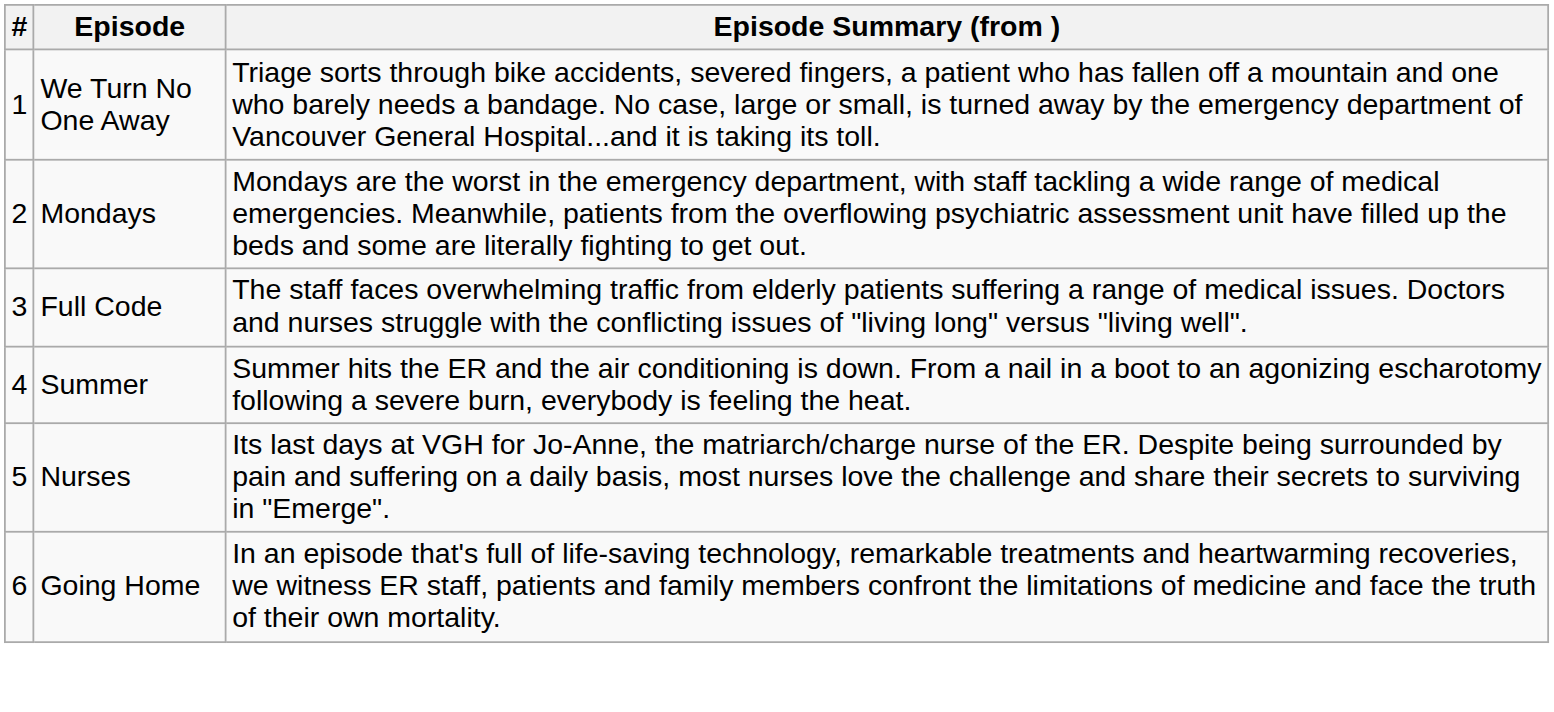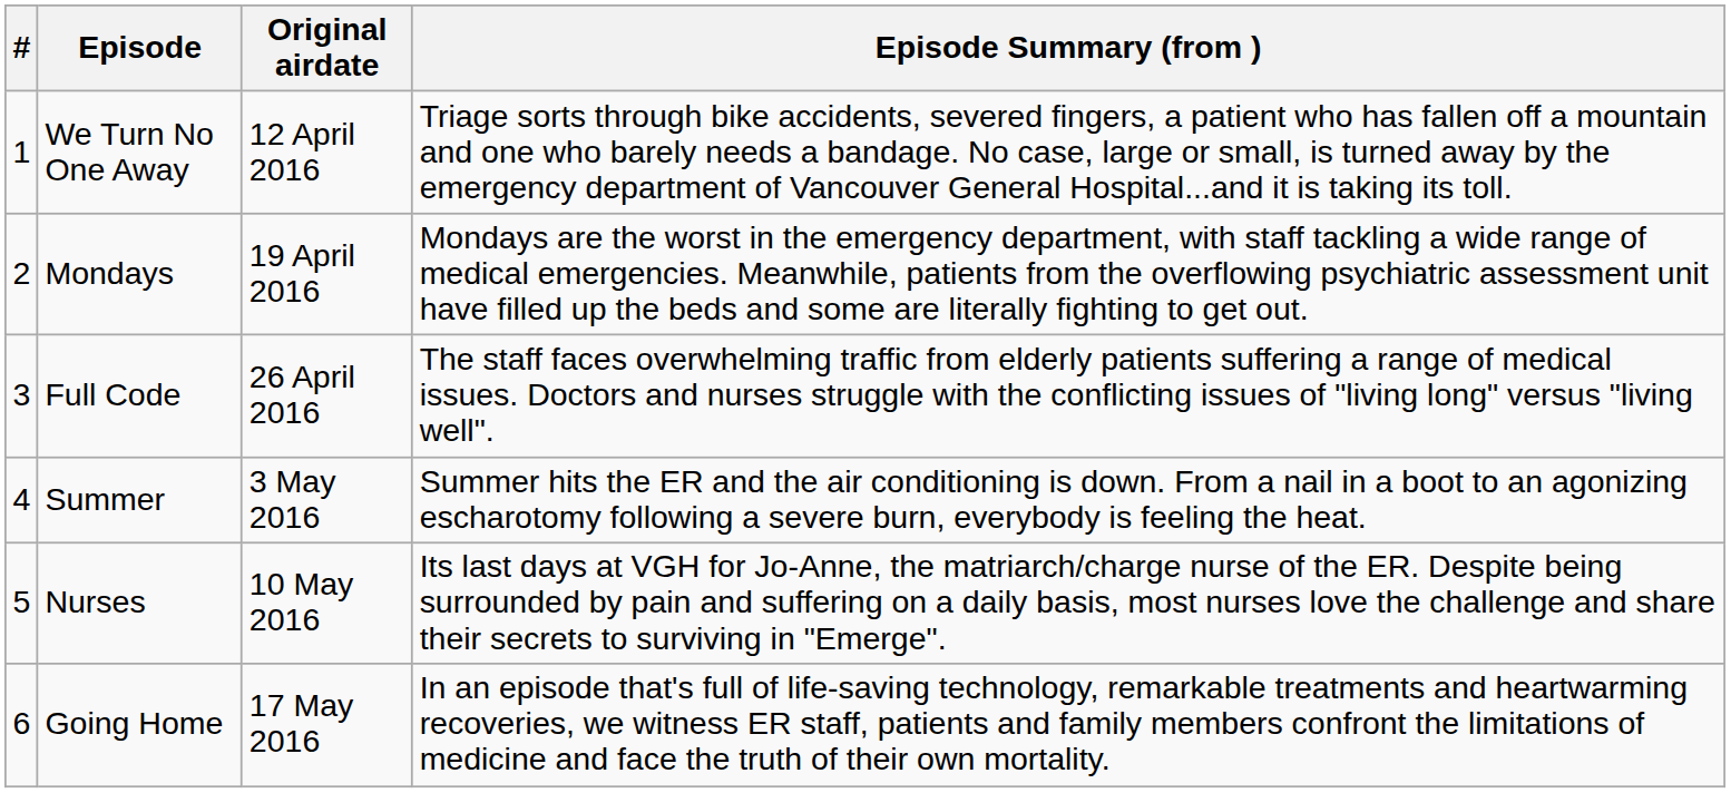 <table class="wikitable">
 <tr>
 <th>#</th>
 <th>Episode</th>
+<th>Original airdate</th>
 <th>Episode Summary (from )</th>
 </tr>
 <tr>
 <td>1</td>
 <td>We Turn No One Away</td>
+<td>12 April 2016</td>
 <td>Triage sorts through bike accidents, severed fingers, a patient who has fallen off a mountain and one who barely needs a bandage. No case, large or small, is turned away by the emergency department of Vancouver General Hospital...and it is taking its toll.</td>
 </tr>
 <tr>
 <td>2</td>
 <td>Mondays</td>
+<td>19 April 2016</td>
 <td>Mondays are the worst in the emergency department, with staff tackling a wide range of medical emergencies. Meanwhile, patients from the overflowing psychiatric assessment unit have filled up the beds and some are literally fighting to get out.</td>
 </tr>
 <tr>
 <td>3</td>
 <td>Full Code</td>
+<td>26 April 2016</td>
 <td>The staff faces overwhelming traffic from elderly patients suffering a range of medical issues. Doctors and nurses struggle with the conflicting issues of "living long" versus "living well".</td>
 </tr>
 <tr>
 <td>4</td>
 <td>Summer</td>
+<td>3 May 2016</td>
 <td>Summer hits the ER and the air conditioning is down. From a nail in a boot to an agonizing escharotomy following a severe burn, everybody is feeling the heat.</td>
 </tr>
 <tr>
 <td>5</td>
 <td>Nurses</td>
+<td>10 May 2016</td>
 <td>Its last days at VGH for Jo-Anne, the matriarch/charge nurse of the ER. Despite being surrounded by pain and suffering on a daily basis, most nurses love the challenge and share their secrets to surviving in "Emerge".</td>
 </tr>
 <tr>
 <td>6</td>
 <td>Going Home</td>
+<td>17 May 2016</td>
 <td>In an episode that's full of life-saving technology, remarkable treatments and heartwarming recoveries, we witness ER staff, patients and family members confront the limitations of medicine and face the truth of their own mortality.</td>
 </tr>
 </table>
